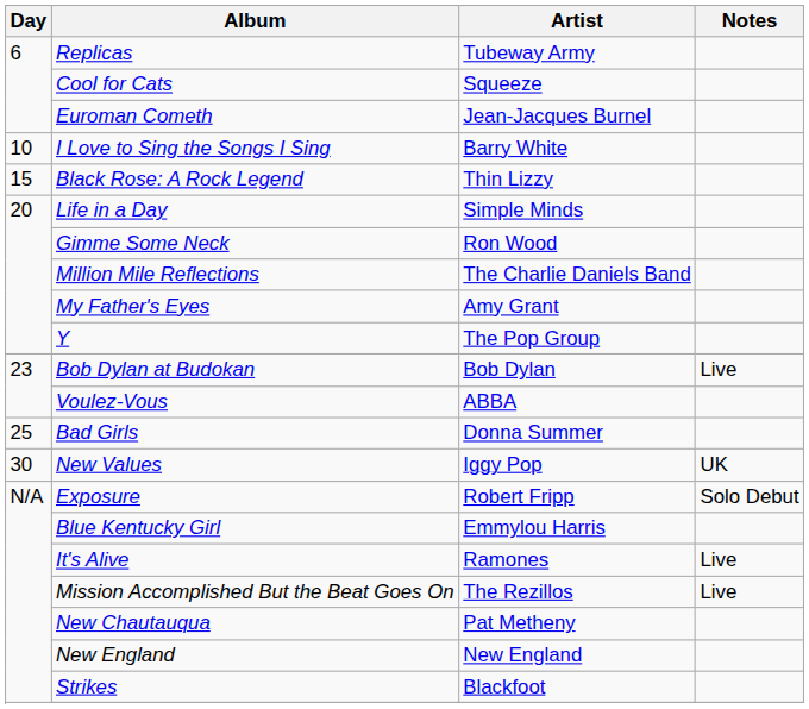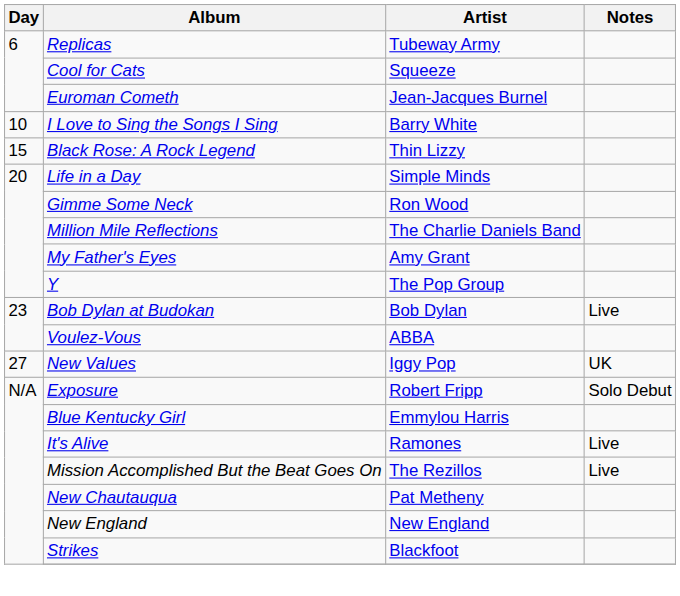 <table class="wikitable">
 <tr>
 <th>Day</th>
 <th>Album</th>
 <th>Artist</th>
 <th>Notes</th>
 </tr>
 <tr>
 <td rowspan="3" valign="top">6</td>
 <td><em><a href='#'>Replicas</a></em></td>
 <td><a href='#'>Tubeway Army</a></td>
 <td></td>
 </tr>
 <tr>
 <td><em><a href='#'>Cool for Cats</a></em></td>
 <td><a href='#'>Squeeze</a></td>
 <td></td>
 </tr>
 <tr>
 <td><em><a href='#'>Euroman Cometh</a></em></td>
 <td><a href='#'>Jean-Jacques Burnel</a></td>
 <td></td>
 </tr>
 <tr>
 <td valign="top">10</td>
 <td><em><a href='#'>I Love to Sing the Songs I Sing</a></em></td>
 <td><a href='#'>Barry White</a></td>
 <td></td>
 </tr>
 <tr>
 <td valign="top">15</td>
 <td><em><a href='#'>Black Rose: A Rock Legend</a></em></td>
 <td><a href='#'>Thin Lizzy</a></td>
 <td></td>
 </tr>
 <tr>
 <td rowspan="5" valign="top">20</td>
 <td><em><a href='#'>Life in a Day</a></em></td>
 <td><a href='#'>Simple Minds</a></td>
 <td></td>
 </tr>
 <tr>
 <td><em><a href='#'>Gimme Some Neck</a></em></td>
 <td><a href='#'>Ron Wood</a></td>
 <td></td>
 </tr>
 <tr>
 <td><em><a href='#'>Million Mile Reflections</a></em></td>
 <td><a href='#'>The Charlie Daniels Band</a></td>
 <td></td>
 </tr>
 <tr>
 <td><em><a href='#'>My Father's Eyes</a></em></td>
 <td><a href='#'>Amy Grant</a></td>
 <td></td>
 </tr>
 <tr>
 <td><em><a href='#'>Y</a></em></td>
 <td><a href='#'>The Pop Group</a></td>
 <td></td>
 </tr>
 <tr>
 <td rowspan="2" valign="top">23</td>
 <td><em><a href='#'>Bob Dylan at Budokan</a></em></td>
 <td><a href='#'>Bob Dylan</a></td>
 <td>Live</td>
 </tr>
 <tr>
 <td><em><a href='#'>Voulez-Vous</a></em></td>
 <td><a href='#'>ABBA</a></td>
 <td></td>
 </tr>
 <tr>
-<td valign="top">25</td>
-<td><em><a href='#'>Bad Girls</a></em></td>
-<td><a href='#'>Donna Summer</a></td>
-<td></td>
-</tr>
-<tr>
-<td valign="top">30</td>
+<td valign="top">27</td>
 <td><em><a href='#'>New Values</a></em></td>
 <td><a href='#'>Iggy Pop</a></td>
 <td>UK</td>
 </tr>
 <tr>
 <td rowspan="8" valign="top">N/A</td>
 <td><em><a href='#'>Exposure</a></em></td>
 <td><a href='#'>Robert Fripp</a></td>
 <td>Solo Debut</td>
 </tr>
 <tr>
 <td><em><a href='#'>Blue Kentucky Girl</a></em></td>
 <td><a href='#'>Emmylou Harris</a></td>
 <td></td>
 </tr>
 <tr>
 <td><em><a href='#'>It's Alive</a></em></td>
 <td><a href='#'>Ramones</a></td>
 <td>Live</td>
 </tr>
 <tr>
 <td><em>Mission Accomplished But the Beat Goes On</em></td>
 <td><a href='#'>The Rezillos</a></td>
 <td>Live</td>
 </tr>
 <tr>
 <td><em><a href='#'>New Chautauqua</a></em></td>
 <td><a href='#'>Pat Metheny</a></td>
 <td></td>
 </tr>
 <tr>
 <td><em>New England</em></td>
 <td><a href='#'>New England</a></td>
 <td></td>
 </tr>
 <tr>
 <td><em><a href='#'>Strikes</a></em></td>
 <td><a href='#'>Blackfoot</a></td>
 <td></td>
 </tr>
 <tr>
 </tr>
 </table>
